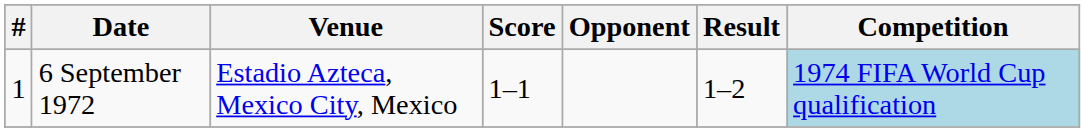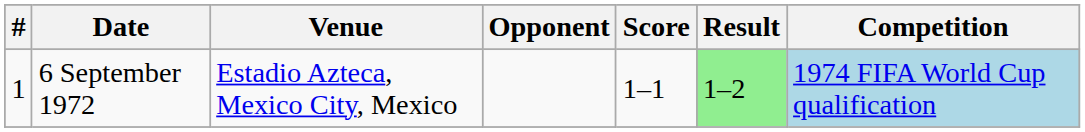 <table class="wikitable">
 <tr>
 <th>#</th>
 <th>Date</th>
 <th>Venue</th>
+<th>Opponent</th>
 <th>Score</th>
-<th>Opponent</th>
 <th>Result</th>
 <th>Competition</th>
 </tr>
 <tr>
 <td>1</td>
 <td>6 September 1972</td>
 <td><a href='#'>Estadio Azteca</a>, <a href='#'>Mexico City</a>, Mexico</td>
+<td></td>
 <td>1–1</td>
-<td></td>
-<td>1–2</td>
+<td style="background: lightgreen;">1–2</td>
 <td style="background: lightblue;"><a href='#'>1974 FIFA World Cup qualification</a></td>
 </tr>
 </table>
